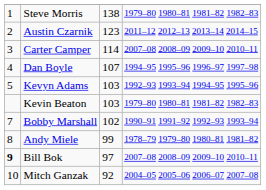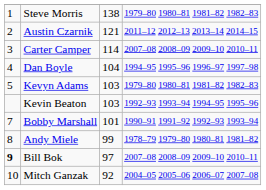 <table class="wikitable">
 <tr>
 </tr>
 <tr>
 <td>1</td>
 <td>Steve Morris</td>
 <td>138</td>
 <td style="font-size:80%;"><a href='#'>1979–80</a> <a href='#'>1980–81</a> <a href='#'>1981–82</a> <a href='#'>1982–83</a></td>
 </tr>
 <tr>
 <td>2</td>
 <td><a href='#'>Austin Czarnik</a></td>
-<td>123</td>
+<td>121</td>
 <td style="font-size:80%;"><a href='#'>2011–12</a> <a href='#'>2012–13</a> <a href='#'>2013–14</a> <a href='#'>2014–15</a></td>
 </tr>
 <tr>
 <td>3</td>
 <td><a href='#'>Carter Camper</a></td>
 <td>114</td>
 <td style="font-size:80%;"><a href='#'>2007–08</a> <a href='#'>2008–09</a> <a href='#'>2009–10</a> <a href='#'>2010–11</a></td>
 </tr>
 <tr>
 <td>4</td>
 <td><a href='#'>Dan Boyle</a></td>
-<td>107</td>
+<td>104</td>
 <td style="font-size:80%;"><a href='#'>1994–95</a> <a href='#'>1995–96</a> <a href='#'>1996–97</a> <a href='#'>1997–98</a></td>
 </tr>
 <tr>
 <td>5</td>
 <td><a href='#'>Kevyn Adams</a></td>
 <td>103</td>
-<td style="font-size:80%;"><a href='#'>1992–93</a> <a href='#'>1993–94</a> <a href='#'>1994–95</a> <a href='#'>1995–96</a></td>
+<td style="font-size:80%;"><a href='#'>1979–80</a> <a href='#'>1980–81</a> <a href='#'>1981–82</a> <a href='#'>1982–83</a></td>
 </tr>
 <tr>
 <td></td>
 <td>Kevin Beaton</td>
 <td>103</td>
-<td style="font-size:80%;"><a href='#'>1979–80</a> <a href='#'>1980–81</a> <a href='#'>1981–82</a> <a href='#'>1982–83</a></td>
+<td style="font-size:80%;"><a href='#'>1992–93</a> <a href='#'>1993–94</a> <a href='#'>1994–95</a> <a href='#'>1995–96</a></td>
 </tr>
 <tr>
 <td>7</td>
 <td><a href='#'>Bobby Marshall</a></td>
-<td>102</td>
+<td>101</td>
 <td style="font-size:80%;"><a href='#'>1990–91</a> <a href='#'>1991–92</a> <a href='#'>1992–93</a> <a href='#'>1993–94</a></td>
 </tr>
 <tr>
 <td>8</td>
 <td><a href='#'>Andy Miele</a></td>
 <td>99</td>
 <td style="font-size:80%;"><a href='#'>1978–79</a> <a href='#'>1979–80</a> <a href='#'>1980–81</a> <a href='#'>1981–82</a></td>
 </tr>
 <tr>
 <td><strong>9</strong></td>
 <td>Bill Bok</td>
 <td>97</td>
 <td style="font-size:80%;"><a href='#'>2007–08</a> <a href='#'>2008–09</a> <a href='#'>2009–10</a> <a href='#'>2010–11</a></td>
 </tr>
 <tr>
 <td>10</td>
 <td>Mitch Ganzak</td>
 <td>92</td>
 <td style="font-size:80%;"><a href='#'>2004–05</a> <a href='#'>2005–06</a> <a href='#'>2006–07</a> <a href='#'>2007–08</a></td>
 </tr>
 </table>
